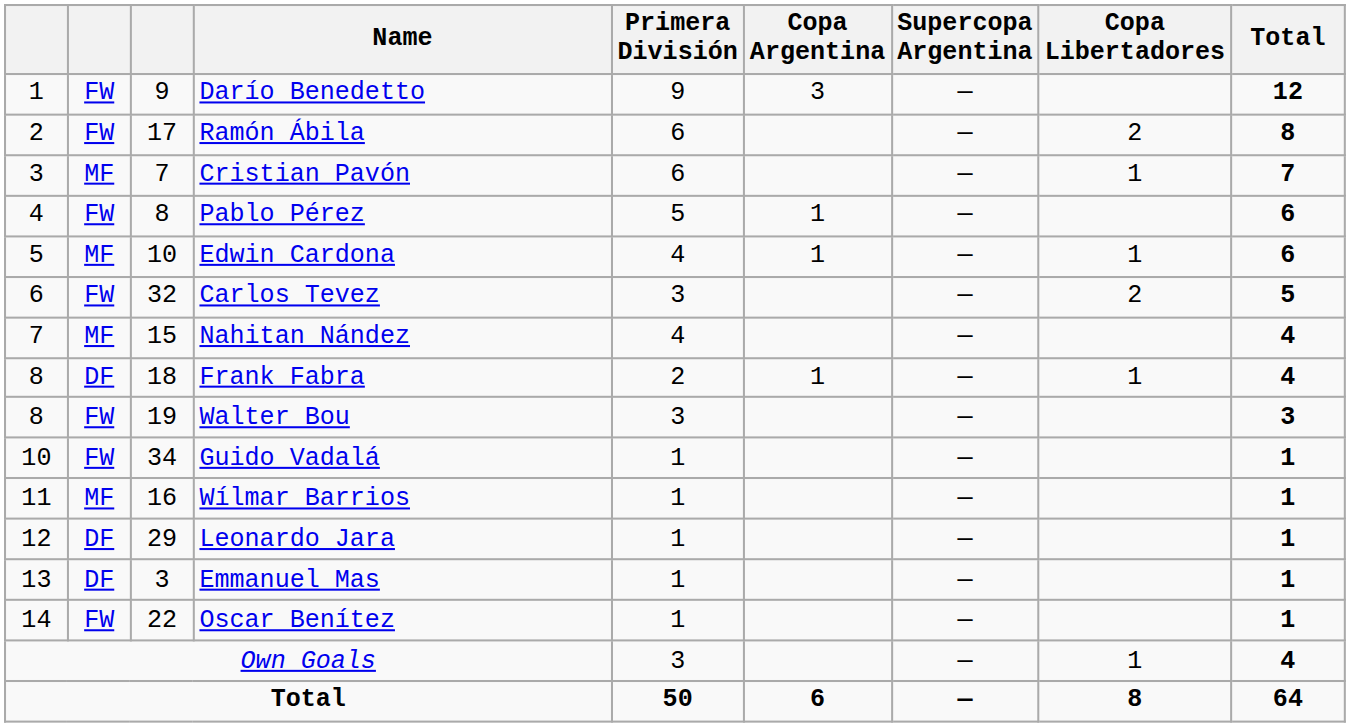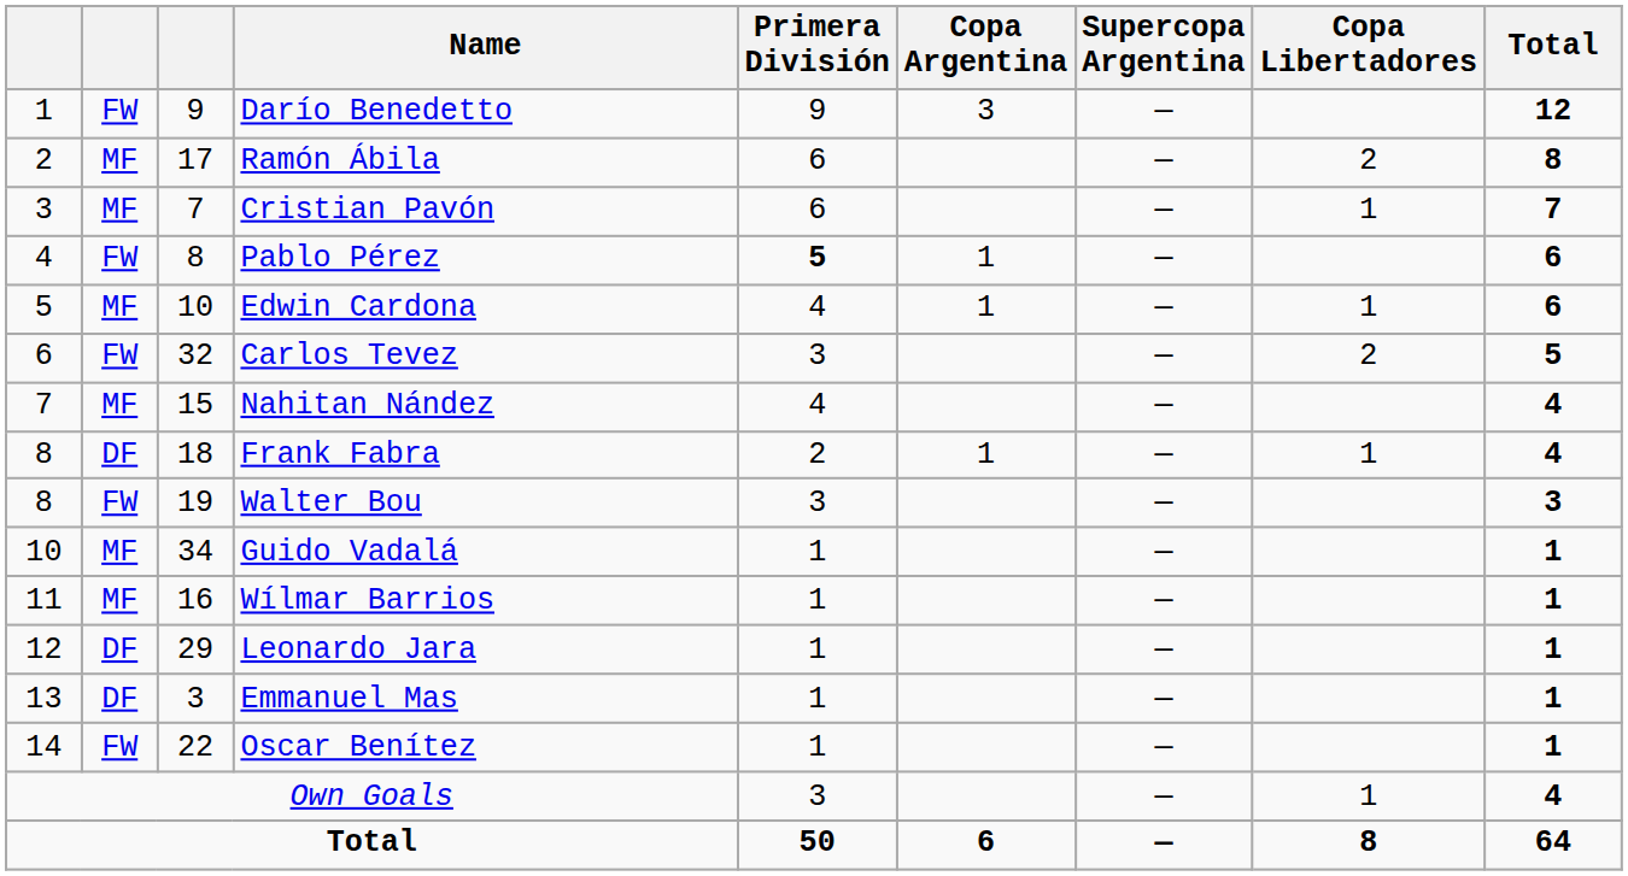 <table class="wikitable sortable" style="font-size: 95%; text-align: center;">
 <tr>
 <th width=25></th>
 <th width=25></th>
 <th width=25></th>
 <th width=200>Name</th>
 <th width= 50>Primera División</th>
 <th width= 50>Copa Argentina</th>
 <th width= 50>Supercopa Argentina</th>
 <th width= 50>Copa Libertadores</th>
 <th width= 50>Total</th>
 </tr>
 <tr>
 <td>1</td>
 <td><a href='#'>FW</a></td>
 <td>9</td>
 <td align=left> <a href='#'>Darío Benedetto</a></td>
 <td>9</td>
 <td>3</td>
 <td>—</td>
 <td></td>
 <td><strong>12</strong></td>
 </tr>
 <tr>
 <td>2</td>
-<td><a href='#'>FW</a></td>
+<td><a href='#'>MF</a></td>
 <td>17</td>
 <td align=left> <a href='#'>Ramón Ábila</a></td>
 <td>6</td>
 <td></td>
 <td>—</td>
 <td>2</td>
 <td><strong>8</strong></td>
 </tr>
 <tr>
 <td>3</td>
 <td><a href='#'>MF</a></td>
 <td>7</td>
 <td align=left> <a href='#'>Cristian Pavón</a></td>
 <td>6</td>
 <td></td>
 <td>—</td>
 <td>1</td>
 <td><strong>7</strong></td>
 </tr>
 <tr>
 <td>4</td>
 <td><a href='#'>FW</a></td>
 <td>8</td>
 <td align=left> <a href='#'>Pablo Pérez</a></td>
-<td>5</td>
+<td><strong>5</strong></td>
 <td>1</td>
 <td>—</td>
 <td></td>
 <td><strong>6</strong></td>
 </tr>
 <tr>
 <td>5</td>
 <td><a href='#'>MF</a></td>
 <td>10</td>
 <td align=left> <a href='#'>Edwin Cardona</a></td>
 <td>4</td>
 <td>1</td>
 <td>—</td>
 <td>1</td>
 <td><strong>6</strong></td>
 </tr>
 <tr>
 <td>6</td>
 <td><a href='#'>FW</a></td>
 <td>32</td>
 <td align=left> <a href='#'>Carlos Tevez</a></td>
 <td>3</td>
 <td></td>
 <td>—</td>
 <td>2</td>
 <td><strong>5</strong></td>
 </tr>
 <tr>
 <td>7</td>
 <td><a href='#'>MF</a></td>
 <td>15</td>
 <td align=left> <a href='#'>Nahitan Nández</a></td>
 <td>4</td>
 <td></td>
 <td>—</td>
 <td></td>
 <td><strong>4</strong></td>
 </tr>
 <tr>
 <td>8</td>
 <td><a href='#'>DF</a></td>
 <td>18</td>
 <td align=left> <a href='#'>Frank Fabra</a></td>
 <td>2</td>
 <td>1</td>
 <td>—</td>
 <td>1</td>
 <td><strong>4</strong></td>
 </tr>
 <tr>
 <td>8</td>
 <td><a href='#'>FW</a></td>
 <td>19</td>
 <td align=left> <a href='#'>Walter Bou</a></td>
 <td>3</td>
 <td></td>
 <td>—</td>
 <td></td>
 <td><strong>3</strong></td>
 </tr>
 <tr>
 <td>10</td>
-<td><a href='#'>FW</a></td>
+<td><a href='#'>MF</a></td>
 <td>34</td>
 <td align=left> <a href='#'>Guido Vadalá</a></td>
 <td>1</td>
 <td></td>
 <td>—</td>
 <td></td>
 <td><strong>1</strong></td>
 </tr>
 <tr>
 <td>11</td>
 <td><a href='#'>MF</a></td>
 <td>16</td>
 <td align=left> <a href='#'>Wílmar Barrios</a></td>
 <td>1</td>
 <td></td>
 <td>—</td>
 <td></td>
 <td><strong>1</strong></td>
 </tr>
 <tr>
 <td>12</td>
 <td><a href='#'>DF</a></td>
 <td>29</td>
 <td align=left> <a href='#'>Leonardo Jara</a></td>
 <td>1</td>
 <td></td>
 <td>—</td>
 <td></td>
 <td><strong>1</strong></td>
 </tr>
 <tr>
 <td>13</td>
 <td><a href='#'>DF</a></td>
 <td>3</td>
 <td align=left> <a href='#'>Emmanuel Mas</a></td>
 <td>1</td>
 <td></td>
 <td>—</td>
 <td></td>
 <td><strong>1</strong></td>
 </tr>
 <tr>
 <td>14</td>
 <td><a href='#'>FW</a></td>
 <td>22</td>
 <td align=left> <a href='#'>Oscar Benítez</a></td>
 <td>1</td>
 <td></td>
 <td>—</td>
 <td></td>
 <td><strong>1</strong></td>
 </tr>
 <tr>
 <td colspan=4><em><a href='#'>Own Goals</a></em></td>
 <td>3</td>
 <td></td>
 <td>—</td>
 <td>1</td>
 <td><strong>4</strong></td>
 </tr>
 <tr align=center>
 <td colspan=4><strong>Total</strong></td>
 <td><strong>50</strong></td>
 <td><strong>6</strong></td>
 <td><strong>—</strong></td>
 <td><strong>8</strong></td>
 <td><strong>64</strong></td>
 </tr>
 </table>
